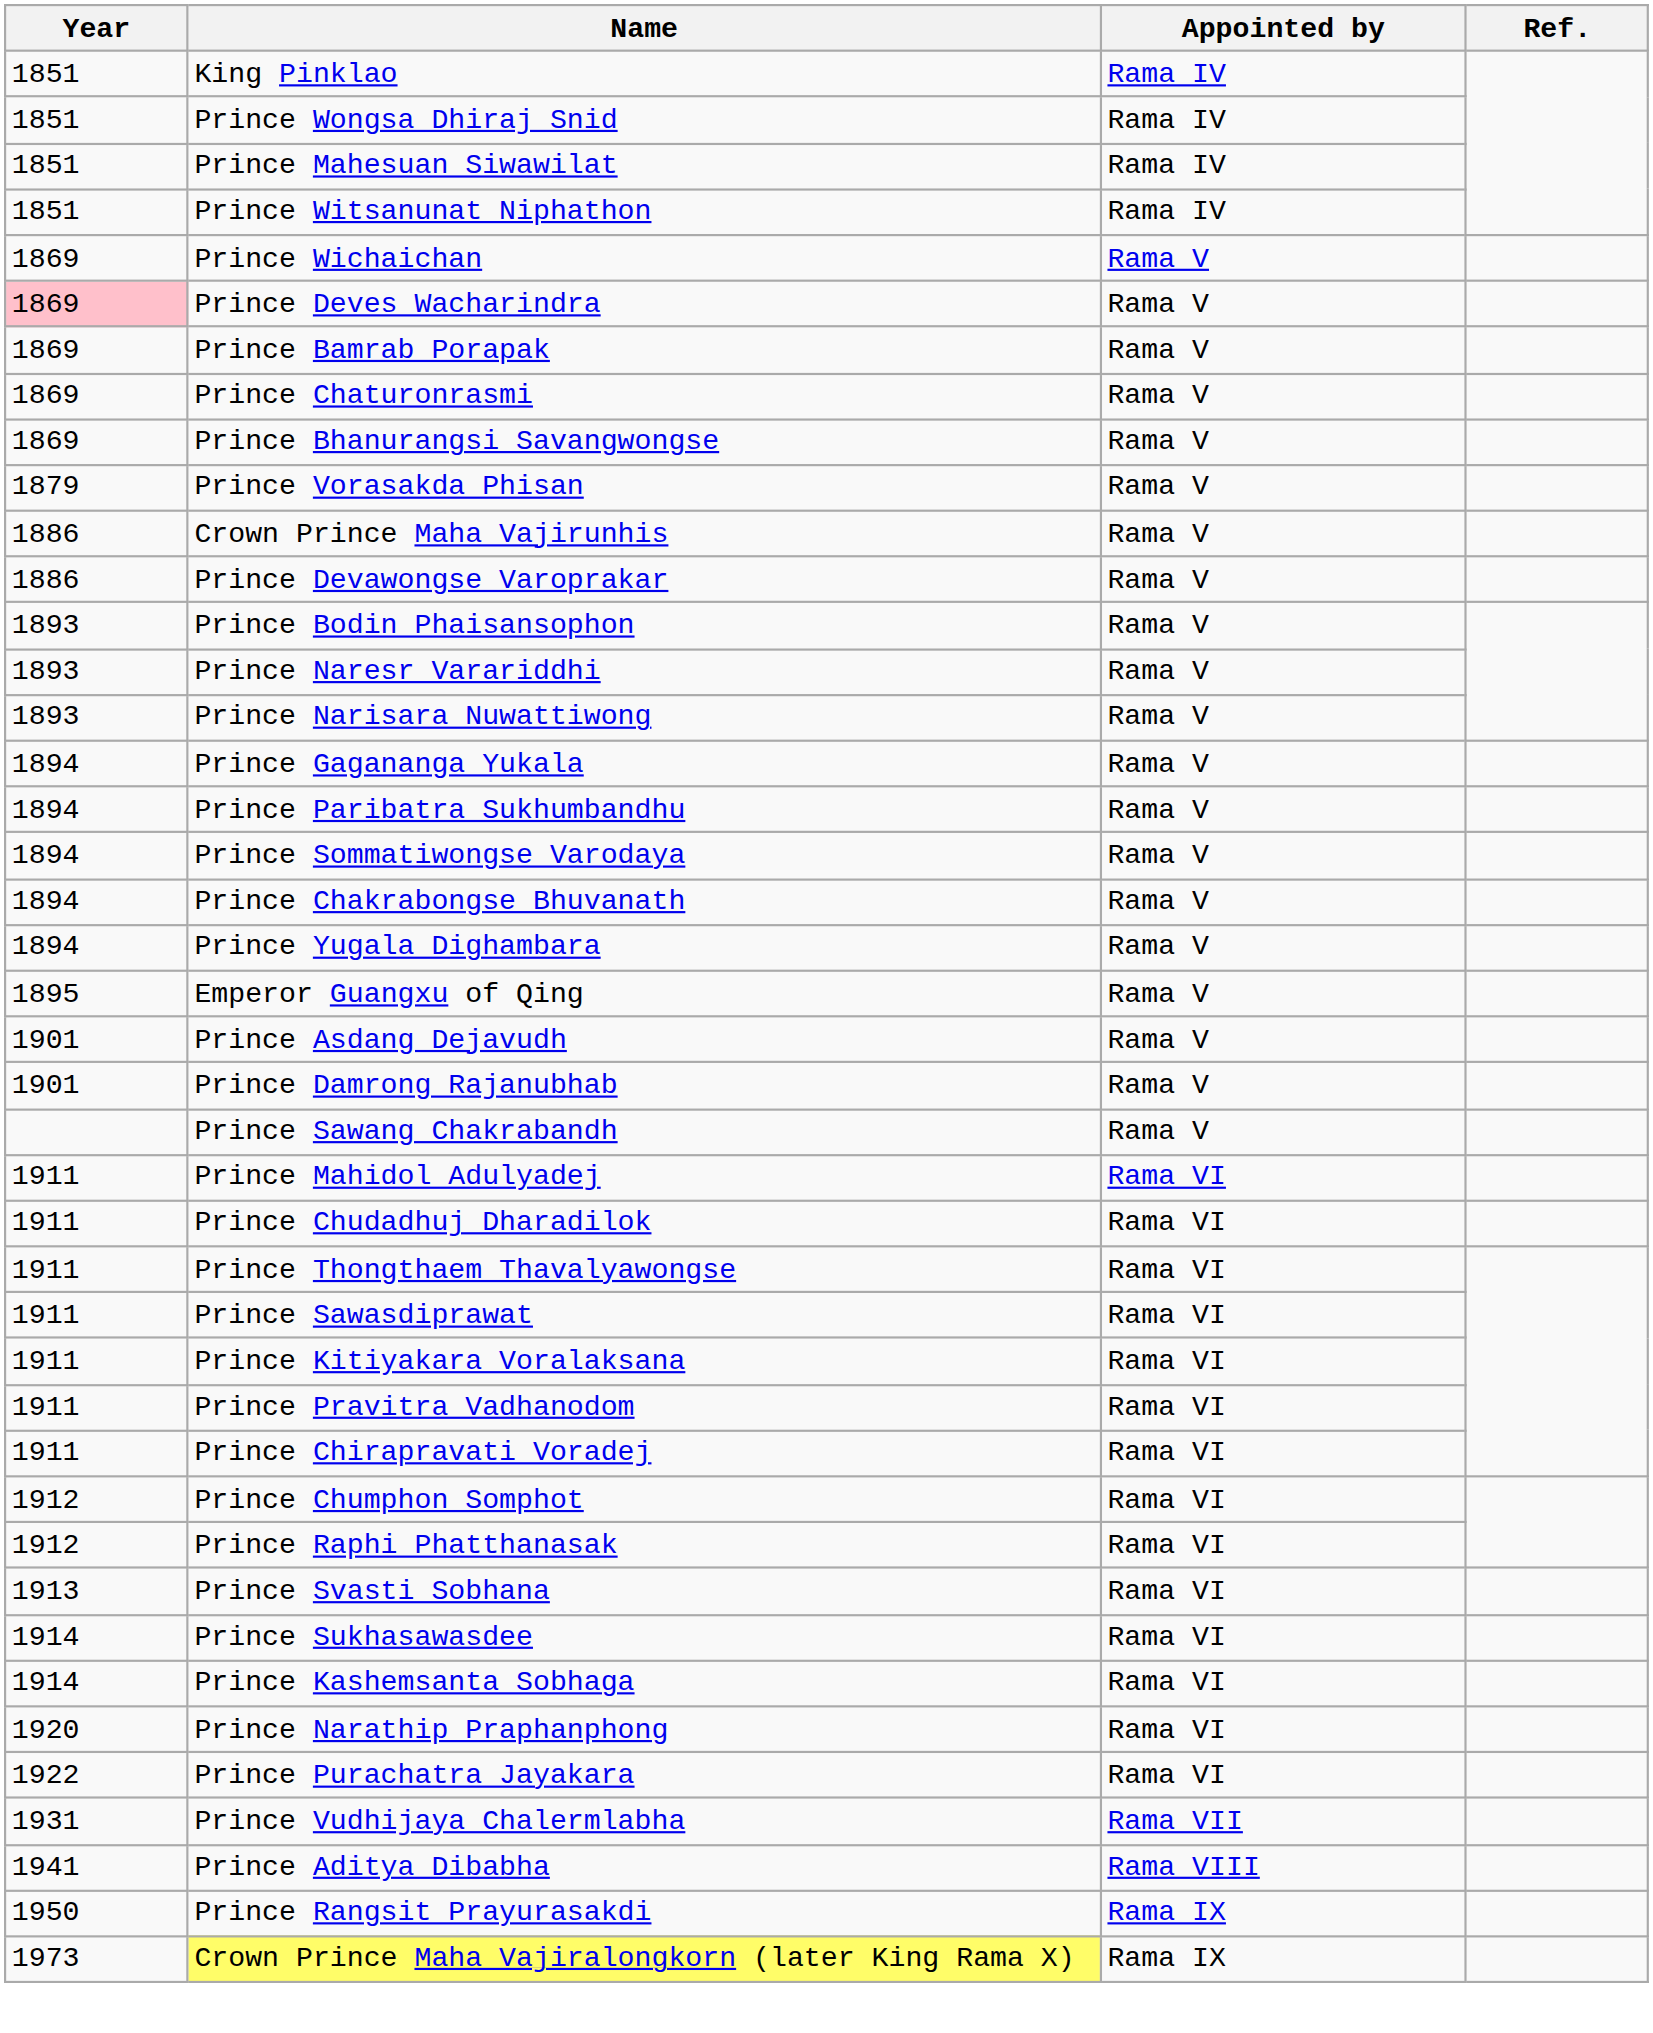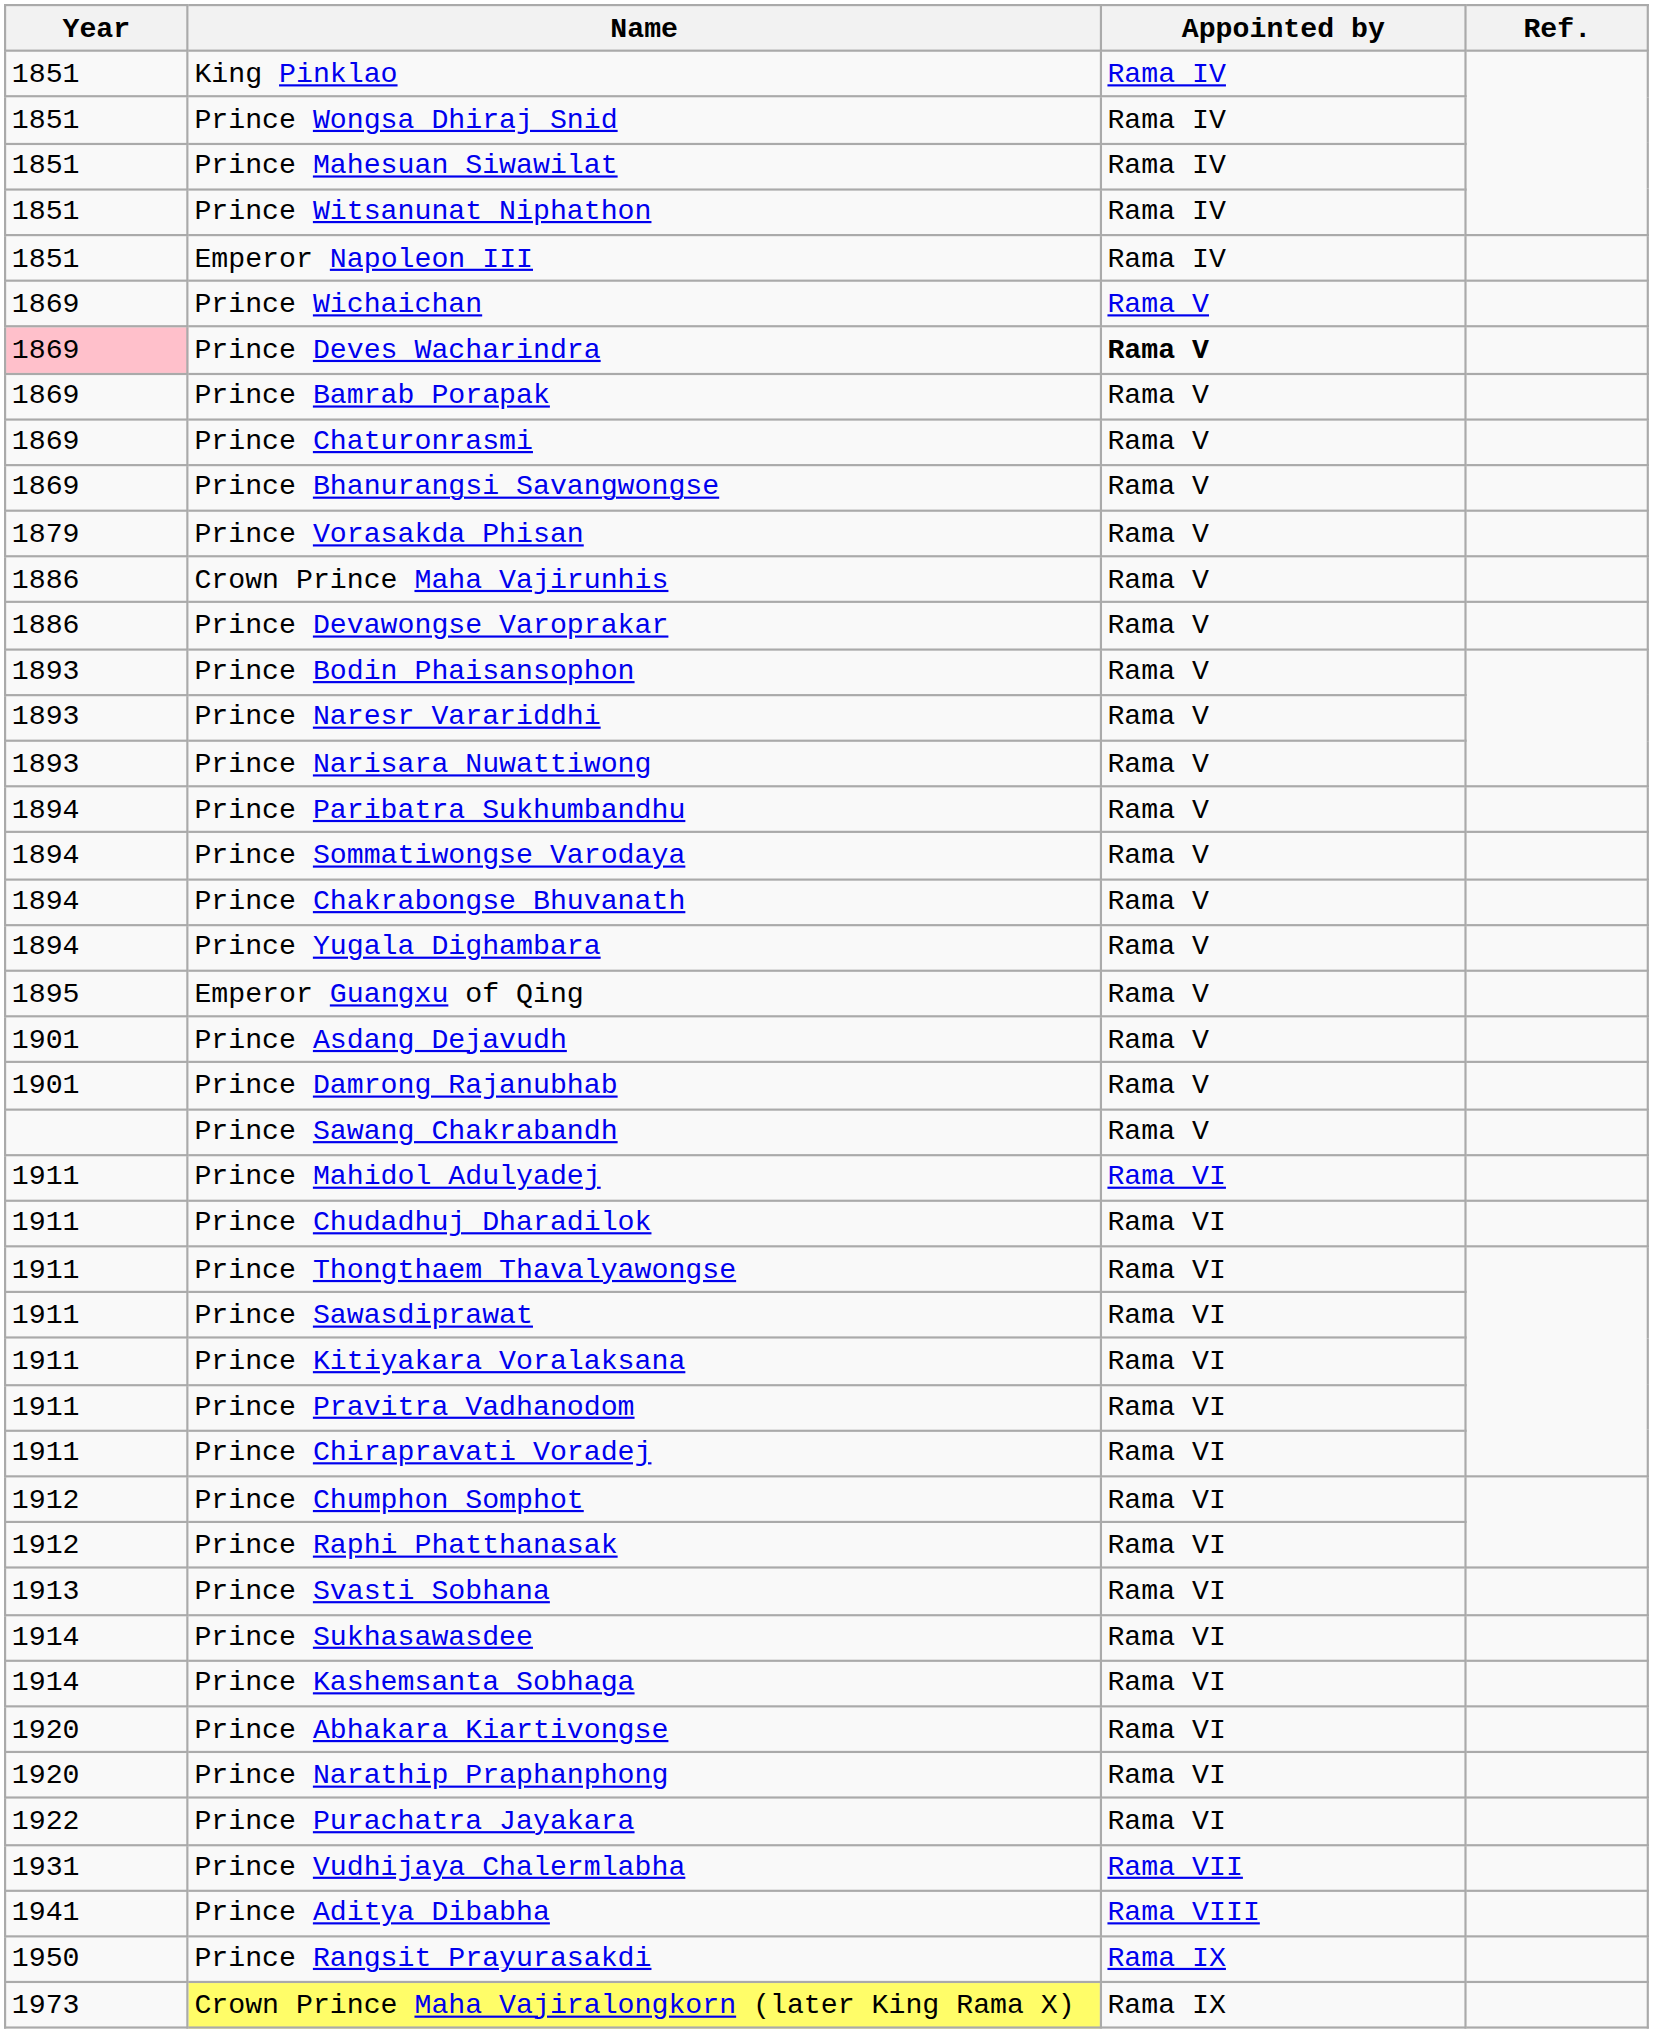 <table class="sortable wikitable" width="60%">
 <tr>
 <th width="10%">Year</th>
 <th width="50%">Name</th>
 <th width="20%">Appointed by</th>
 <th width="10%">Ref.</th>
 </tr>
 <tr>
 <td>1851</td>
 <td>King <a href='#'>Pinklao</a></td>
 <td><a href='#'>Rama IV</a></td>
 <td rowspan="4"></td>
 </tr>
 <tr>
 <td>1851</td>
 <td>Prince <a href='#'>Wongsa Dhiraj Snid</a></td>
 <td>Rama IV</td>
 </tr>
 <tr>
 <td>1851</td>
 <td>Prince <a href='#'>Mahesuan Siwawilat</a></td>
 <td>Rama IV</td>
 </tr>
 <tr>
 <td>1851</td>
 <td>Prince <a href='#'>Witsanunat Niphathon</a></td>
 <td>Rama IV</td>
 </tr>
 <tr>
+<td>1851</td>
+<td>Emperor <a href='#'>Napoleon III</a></td>
+<td>Rama IV</td>
+<td></td>
+</tr>
+<tr>
 <td>1869</td>
 <td>Prince <a href='#'>Wichaichan</a></td>
 <td><a href='#'>Rama V</a></td>
 <td></td>
 </tr>
 <tr>
 <td style="background: pink;">1869</td>
 <td>Prince <a href='#'>Deves Wacharindra</a></td>
-<td>Rama V</td>
+<td><strong>Rama V</strong></td>
 <td></td>
 </tr>
 <tr>
 <td>1869</td>
 <td>Prince <a href='#'>Bamrab Porapak</a></td>
 <td>Rama V</td>
 <td></td>
 </tr>
 <tr>
 <td>1869</td>
 <td>Prince <a href='#'>Chaturonrasmi</a></td>
 <td>Rama V</td>
 <td></td>
 </tr>
 <tr>
 <td>1869</td>
 <td>Prince <a href='#'>Bhanurangsi Savangwongse</a></td>
 <td>Rama V</td>
 <td></td>
 </tr>
 <tr>
 <td>1879</td>
 <td>Prince <a href='#'>Vorasakda Phisan</a></td>
 <td>Rama V</td>
 <td></td>
 </tr>
 <tr>
 <td>1886</td>
 <td>Crown Prince <a href='#'>Maha Vajirunhis</a></td>
 <td>Rama V</td>
 <td></td>
 </tr>
 <tr>
 <td>1886</td>
 <td>Prince <a href='#'>Devawongse Varoprakar</a></td>
 <td>Rama V</td>
 <td></td>
 </tr>
 <tr>
 <td>1893</td>
 <td>Prince <a href='#'>Bodin Phaisansophon</a></td>
 <td>Rama V</td>
 <td rowspan="3"></td>
 </tr>
 <tr>
 <td>1893</td>
 <td>Prince <a href='#'>Naresr Varariddhi</a></td>
 <td>Rama V</td>
 </tr>
 <tr>
 <td>1893</td>
 <td>Prince <a href='#'>Narisara Nuwattiwong</a></td>
 <td>Rama V</td>
-</tr>
-<tr>
-<td>1894</td>
-<td>Prince <a href='#'>Gagananga Yukala</a></td>
-<td>Rama V</td>
-<td></td>
 </tr>
 <tr>
 <td>1894</td>
 <td>Prince <a href='#'>Paribatra Sukhumbandhu</a></td>
 <td>Rama V</td>
 <td></td>
 </tr>
 <tr>
 <td>1894</td>
 <td>Prince <a href='#'>Sommatiwongse Varodaya</a></td>
 <td>Rama V</td>
 <td></td>
 </tr>
 <tr>
 <td>1894</td>
 <td>Prince <a href='#'>Chakrabongse Bhuvanath</a></td>
 <td>Rama V</td>
 <td></td>
 </tr>
 <tr>
 <td>1894</td>
 <td>Prince <a href='#'>Yugala Dighambara</a></td>
 <td>Rama V</td>
 <td></td>
 </tr>
 <tr>
 <td>1895</td>
 <td>Emperor <a href='#'>Guangxu</a> of Qing</td>
 <td>Rama V</td>
 <td></td>
 </tr>
 <tr>
 <td>1901</td>
 <td>Prince <a href='#'>Asdang Dejavudh</a></td>
 <td>Rama V</td>
 <td></td>
 </tr>
 <tr>
 <td>1901</td>
 <td>Prince <a href='#'>Damrong Rajanubhab</a></td>
 <td>Rama V</td>
 <td></td>
 </tr>
 <tr>
 <td></td>
 <td>Prince <a href='#'>Sawang Chakrabandh</a></td>
 <td>Rama V</td>
 <td></td>
 </tr>
 <tr>
 <td>1911</td>
 <td>Prince <a href='#'>Mahidol Adulyadej</a></td>
 <td><a href='#'>Rama VI</a></td>
 <td></td>
 </tr>
 <tr>
 <td>1911</td>
 <td>Prince <a href='#'>Chudadhuj Dharadilok</a></td>
 <td>Rama VI</td>
 <td></td>
 </tr>
 <tr>
 <td>1911</td>
 <td>Prince <a href='#'>Thongthaem Thavalyawongse</a></td>
 <td>Rama VI</td>
 <td rowspan="5"></td>
 </tr>
 <tr>
 <td>1911</td>
 <td>Prince <a href='#'>Sawasdiprawat</a></td>
 <td>Rama VI</td>
 </tr>
 <tr>
 <td>1911</td>
 <td>Prince <a href='#'>Kitiyakara Voralaksana</a></td>
 <td>Rama VI</td>
 </tr>
 <tr>
 <td>1911</td>
 <td>Prince <a href='#'>Pravitra Vadhanodom</a></td>
 <td>Rama VI</td>
 </tr>
 <tr>
 <td>1911</td>
 <td>Prince <a href='#'>Chirapravati Voradej</a></td>
 <td>Rama VI</td>
 </tr>
 <tr>
 <td>1912</td>
 <td>Prince <a href='#'>Chumphon Somphot</a></td>
 <td>Rama VI</td>
 <td rowspan="2"></td>
 </tr>
 <tr>
 <td>1912</td>
 <td>Prince <a href='#'>Raphi Phatthanasak</a></td>
 <td>Rama VI</td>
 </tr>
 <tr>
 <td>1913</td>
 <td>Prince <a href='#'>Svasti Sobhana</a></td>
 <td>Rama VI</td>
 <td></td>
 </tr>
 <tr>
 <td>1914</td>
 <td>Prince <a href='#'>Sukhasawasdee</a></td>
 <td>Rama VI</td>
 <td></td>
 </tr>
 <tr>
 <td>1914</td>
 <td>Prince <a href='#'>Kashemsanta Sobhaga</a></td>
 <td>Rama VI</td>
 <td></td>
 </tr>
 <tr>
 <td>1920</td>
+<td>Prince <a href='#'>Abhakara Kiartivongse</a></td>
+<td>Rama VI</td>
+<td></td>
+</tr>
+<tr>
+<td>1920</td>
 <td>Prince <a href='#'>Narathip Praphanphong</a></td>
 <td>Rama VI</td>
 <td></td>
 </tr>
 <tr>
 <td>1922</td>
 <td>Prince <a href='#'>Purachatra Jayakara</a></td>
 <td>Rama VI</td>
 <td></td>
 </tr>
 <tr>
 <td>1931</td>
 <td>Prince <a href='#'>Vudhijaya Chalermlabha</a></td>
 <td><a href='#'>Rama VII</a></td>
 <td></td>
 </tr>
 <tr>
 <td>1941</td>
 <td>Prince <a href='#'>Aditya Dibabha</a></td>
 <td><a href='#'>Rama VIII</a></td>
 <td></td>
 </tr>
 <tr>
 <td>1950</td>
 <td>Prince <a href='#'>Rangsit Prayurasakdi</a></td>
 <td><a href='#'>Rama IX</a></td>
 <td></td>
 </tr>
 <tr>
 <td>1973</td>
 <td bgcolor="#fffd68">Crown Prince <a href='#'>Maha Vajiralongkorn</a> (later King Rama X)</td>
 <td>Rama IX</td>
 <td></td>
 </tr>
 </table>
